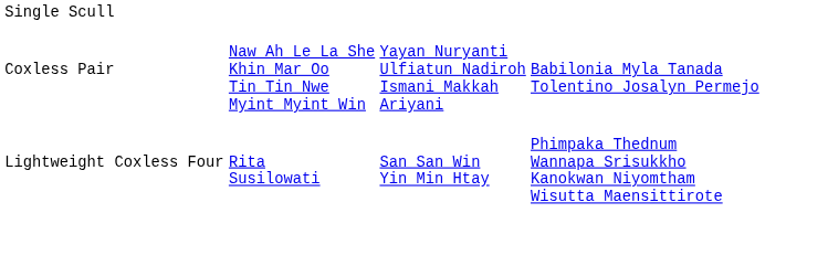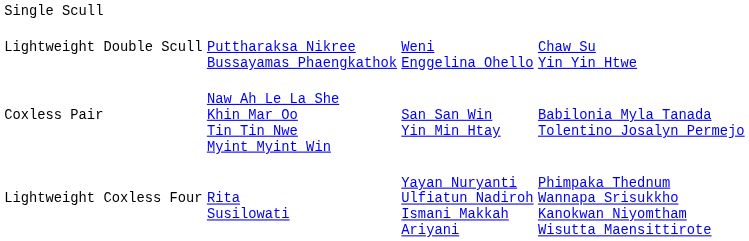 <table>
 <tr>
 <td>Single Scull</td>
 <td></td>
 <td></td>
 <td></td>
 </tr>
 <tr>
+<td>Lightweight Double Scull</td>
+<td><br><a href='#'>Puttharaksa Nikree</a><br><a href='#'>Bussayamas Phaengkathok</a></td>
+<td><br><a href='#'>Weni</a><br><a href='#'>Enggelina Ohello</a></td>
+<td><br><a href='#'>Chaw Su</a><br><a href='#'>Yin Yin Htwe</a></td>
+</tr>
+<tr>
 <td>Coxless Pair</td>
 <td><br><a href='#'>Naw Ah Le La She</a><br><a href='#'>Khin Mar Oo</a><br><a href='#'>Tin Tin Nwe</a><br><a href='#'>Myint Myint Win</a></td>
-<td><br><a href='#'>Yayan Nuryanti</a><br><a href='#'>Ulfiatun Nadiroh</a><br><a href='#'>Ismani Makkah</a><br><a href='#'>Ariyani</a></td>
+<td><br><a href='#'>San San Win</a><br><a href='#'>Yin Min Htay</a></td>
 <td><br><a href='#'>Babilonia Myla Tanada</a><br><a href='#'>Tolentino Josalyn Permejo</a></td>
 </tr>
 <tr>
 <td>Lightweight Coxless Four</td>
 <td><br><a href='#'>Rita</a><br><a href='#'>Susilowati</a></td>
-<td><br><a href='#'>San San Win</a><br><a href='#'>Yin Min Htay</a></td>
+<td><br><a href='#'>Yayan Nuryanti</a><br><a href='#'>Ulfiatun Nadiroh</a><br><a href='#'>Ismani Makkah</a><br><a href='#'>Ariyani</a></td>
 <td><br><a href='#'>Phimpaka Thednum</a><br><a href='#'>Wannapa Srisukkho</a><br><a href='#'>Kanokwan Niyomtham</a><br><a href='#'>Wisutta Maensittirote</a></td>
 </tr>
 </table>
